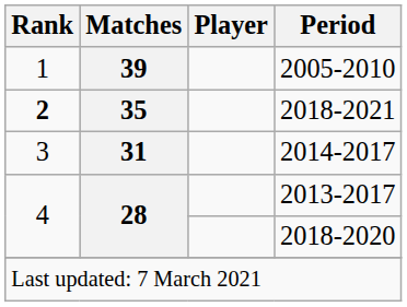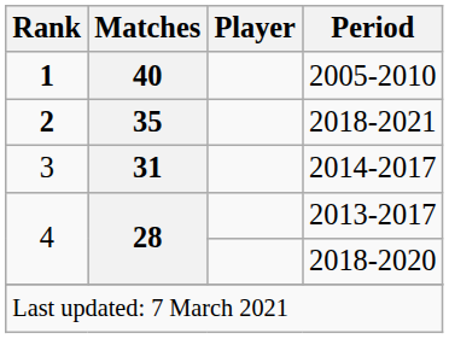 <table class="wikitable plainrowheaders sortable">
 <tr>
 <th scope=col>Rank</th>
 <th scope=col>Matches</th>
 <th scope=col>Player</th>
 <th scope=col>Period</th>
 </tr>
 <tr>
-<td align=center>1</td>
-<th scope=row style=text-align:center;>39</th>
+<td align=center><strong>1</strong></td>
+<th scope=row style=text-align:center;>40</th>
 <td></td>
 <td>2005-2010</td>
 </tr>
 <tr>
 <td align=center><strong>2</strong></td>
 <th scope=row style=text-align:center;>35</th>
 <td></td>
 <td>2018-2021</td>
 </tr>
 <tr>
 <td align=center>3</td>
 <th scope=row style=text-align:center;>31</th>
 <td></td>
 <td>2014-2017</td>
 </tr>
 <tr>
 <td align=center rowspan=2>4</td>
 <th scope=row style=text-align:center; rowspan=2>28</th>
 <td></td>
 <td>2013-2017</td>
 </tr>
 <tr>
 <td></td>
 <td>2018-2020</td>
 </tr>
 <tr>
 </tr>
 <tr class=sortbottom>
 <td colspan=4><small>Last updated: 7 March 2021</small></td>
 </tr>
 </table>
